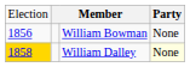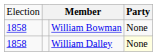 <table class="wikitable">
 <tr>
 <td>Election</td>
 <th colspan="2">Member</th>
 <th>Party</th>
 </tr>
 <tr>
-<td><a href='#'>1856</a></td>
+<td><a href='#'>1858</a></td>
 <td> </td>
 <td><a href='#'>William Bowman</a></td>
 <td>None</td>
 </tr>
 <tr>
-<td style="background: gold;"><a href='#'>1858</a></td>
+<td><a href='#'>1858</a></td>
 <td> </td>
 <td><a href='#'>William Dalley</a></td>
 <td style="background: lightyellow;">None</td>
 </tr>
 </table>
